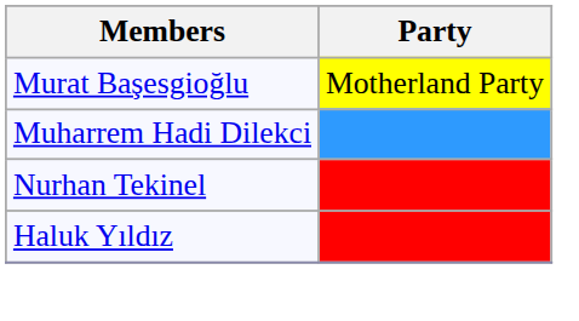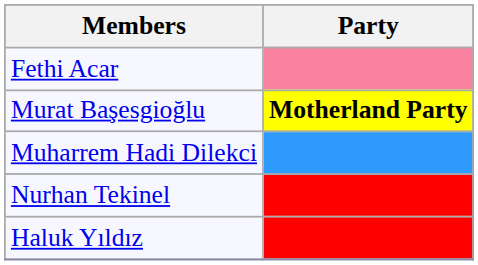 <table class=wikitable style="border:1px solid #8888aa; background-color:#f7f8ff; padding:0px; font-size:90%;">
 <tr>
 <th>Members</th>
 <th>Party</th>
 </tr>
 <tr>
+<td><a href='#'>Fethi Acar</a></td>
+<td style="background: #F7819F"></td>
+</tr>
+<tr>
 <td><a href='#'>Murat Başesgioğlu</a></td>
-<td style="background: #ffff00">Motherland Party</td>
+<td style="background: #ffff00"><strong>Motherland Party</strong></td>
 </tr>
 <tr>
 <td><a href='#'>Muharrem Hadi Dilekci</a></td>
 <td style="background: #2E9AFE"></td>
 </tr>
 <tr>
 <td><a href='#'>Nurhan Tekinel</a></td>
 <td style="background: #ff0000"></td>
 </tr>
 <tr>
 <td><a href='#'>Haluk Yıldız</a></td>
 <td style="background: #ff0000"></td>
 </tr>
 <tr>
 </tr>
 </table>
